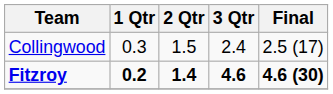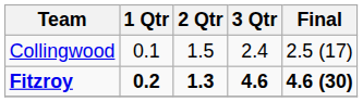 <table class="wikitable">
 <tr>
 <th>Team</th>
 <th>1 Qtr</th>
 <th>2 Qtr</th>
 <th>3 Qtr</th>
 <th>Final</th>
 </tr>
 <tr>
 <td><a href='#'>Collingwood</a></td>
-<td align=center>0.3</td>
+<td align=center>0.1</td>
 <td align=center>1.5</td>
 <td align=center>2.4</td>
 <td align=center>2.5 (17)</td>
 </tr>
 <tr>
 <td><strong><a href='#'>Fitzroy</a></strong></td>
 <td align=center><strong>0.2</strong></td>
-<td align=center><strong>1.4</strong></td>
+<td align=center><strong>1.3</strong></td>
 <td align=center><strong>4.6</strong></td>
 <td align=center><strong>4.6 (30)</strong></td>
 </tr>
 <tr>
 </tr>
 </table>
